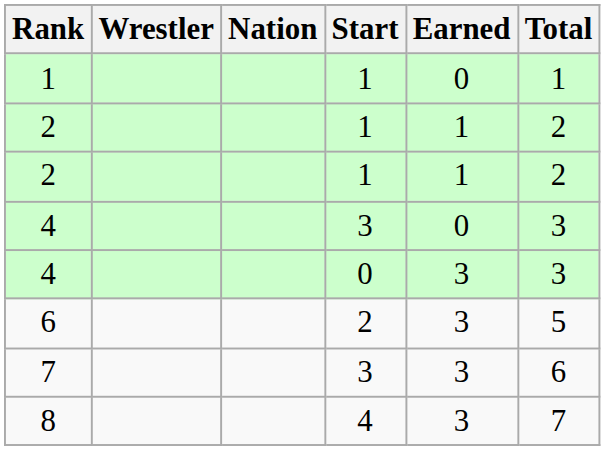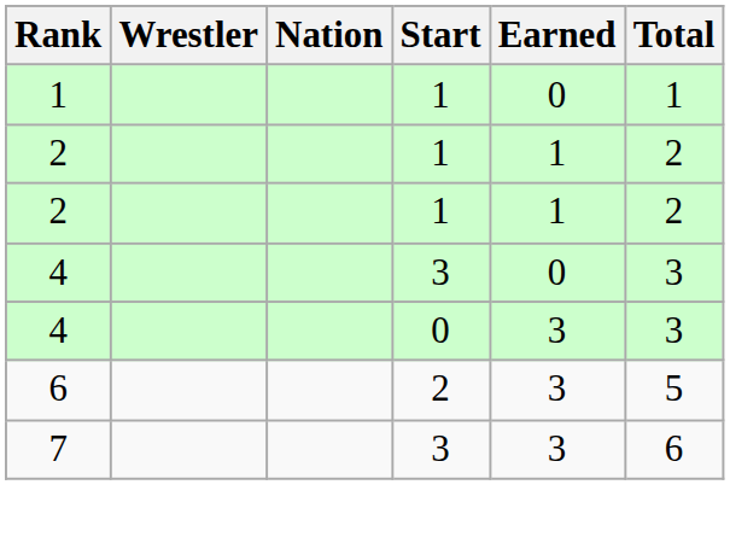 <table class="wikitable sortable" style="text-align:center;">
 <tr>
 <th>Rank</th>
 <th>Wrestler</th>
 <th>Nation</th>
 <th>Start</th>
 <th>Earned</th>
 <th>Total</th>
 </tr>
 <tr style="background:#cfc;">
 <td>1</td>
 <td align=left></td>
 <td align=left></td>
 <td>1</td>
 <td>0</td>
 <td>1</td>
 </tr>
 <tr style="background:#cfc;">
 <td>2</td>
 <td align=left></td>
 <td align=left></td>
 <td>1</td>
 <td>1</td>
 <td>2</td>
 </tr>
 <tr style="background:#cfc;">
 <td>2</td>
 <td align=left></td>
 <td align=left></td>
 <td>1</td>
 <td>1</td>
 <td>2</td>
 </tr>
 <tr style="background:#cfc;">
 <td>4</td>
 <td align=left></td>
 <td align=left></td>
 <td>3</td>
 <td>0</td>
 <td>3</td>
 </tr>
 <tr style="background:#cfc;">
 <td>4</td>
 <td align=left></td>
 <td align=left></td>
 <td>0</td>
 <td>3</td>
 <td>3</td>
 </tr>
 <tr>
 <td>6</td>
 <td align=left></td>
 <td align=left></td>
 <td>2</td>
 <td>3</td>
 <td>5</td>
 </tr>
 <tr>
 <td>7</td>
 <td align=left></td>
 <td align=left></td>
 <td>3</td>
 <td>3</td>
 <td>6</td>
 </tr>
-<tr>
-<td>8</td>
-<td align=left></td>
-<td align=left></td>
-<td>4</td>
-<td>3</td>
-<td>7</td>
-</tr>
 </table>
